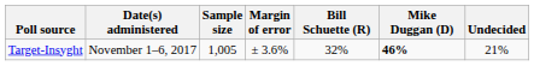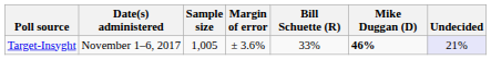 <table class="wikitable">
 <tr valign=bottom>
 <th>Poll source</th>
 <th>Date(s)<br>administered</th>
 <th>Sample<br>size</th>
 <th>Margin<br>of error</th>
 <th style="width:100px;">Bill<br>Schuette (R)</th>
 <th style="width:100px;">Mike<br>Duggan (D)</th>
 <th>Undecided</th>
 </tr>
 <tr>
 <td><a href='#'>Target-Insyght</a></td>
 <td align=center>November 1–6, 2017</td>
 <td align=center>1,005</td>
 <td align=center>± 3.6%</td>
-<td align=center>32%</td>
+<td align=center>33%</td>
 <td><strong>46%</strong></td>
-<td align=center>21%</td>
+<td align=center style="background: lavender;">21%</td>
 </tr>
 </table>
